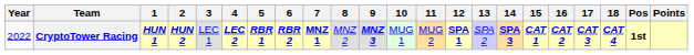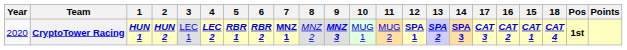 <table class="wikitable" style="text-align:center; font-size:85%">
 <tr>
 <th>Year</th>
 <th>Team</th>
 <th>1</th>
 <th>2</th>
 <th>3</th>
 <th>4</th>
 <th>5</th>
 <th>6</th>
 <th>7</th>
 <th>8</th>
 <th>9</th>
 <th>10</th>
 <th>11</th>
 <th>12</th>
 <th>13</th>
 <th>14</th>
+<th>17</th>
+<th>16</th>
 <th>15</th>
-<th>16</th>
-<th>17</th>
 <th>18</th>
 <th>Pos</th>
 <th>Points</th>
 </tr>
 <tr>
-<td><a href='#'>2022</a></td>
+<td><a href='#'>2020</a></td>
 <th nowrap><a href='#'>CryptoTower Racing</a></th>
 <td style="background:#FFFFBF"><strong><em><a href='#'>HUN<br>1</a></em></strong><br></td>
 <td style="background:#FFFFBF"><strong><em><a href='#'>HUN<br>2</a></em></strong><br></td>
 <td style="background:#DFDFDF"><a href='#'>LEC<br>1</a><br></td>
 <td style="background:#FFFFBF"><strong><em><a href='#'>LEC<br>2</a></em></strong><br></td>
 <td style="background:#FFFFBF"><strong><em><a href='#'>RBR<br>1</a></em></strong><br></td>
 <td style="background:#FFFFBF"><strong><em><a href='#'>RBR<br>2</a></em></strong><br></td>
 <td style="background:#FFFFBF"><strong><a href='#'>MNZ<br>1</a></strong><br></td>
 <td style="background:#DFDFDF"><em><a href='#'>MNZ<br>2</a></em><br></td>
 <td style="background:#DFDFDF"><strong><em><a href='#'>MNZ<br>3</a></em></strong><br></td>
 <td style="background:#DFFFDF"><a href='#'>MUG<br>1</a><br></td>
 <td style="background:#FFDF9F"><a href='#'>MUG<br>2</a><br></td>
 <td style="background:#FFFFBF"><strong><a href='#'>SPA<br>1</a><br></strong></td>
-<td style="background:#CFCFFF"><em><a href='#'>SPA<br>2</a></em><br></td>
+<td style="background:#CFCFFF"><strong><em><a href='#'>SPA<br>2</a></em><br></strong></td>
 <td style="background:#FFDF9F"><strong><a href='#'>SPA<br>3</a></strong><br></td>
+<td style="background:#FFFFBF"><strong><em><a href='#'>CAT<br>3</a></em></strong><br></td>
+<td style="background:#FFFFBF"><strong><em><a href='#'>CAT<br>2</a></em></strong><br></td>
 <td style="background:#FFFFBF"><strong><em><a href='#'>CAT<br>1</a></em></strong><br></td>
-<td style="background:#FFFFBF"><strong><em><a href='#'>CAT<br>2</a></em></strong><br></td>
-<td style="background:#FFFFBF"><strong><em><a href='#'>CAT<br>3</a></em></strong><br></td>
 <td style="background:#FFFFBF"><strong><em><a href='#'>CAT<br>4</a></em></strong><br></td>
 <th style="background:#FFFFBF">1st</th>
 <th style="background:#FFFFBF"></th>
 </tr>
 </table>
